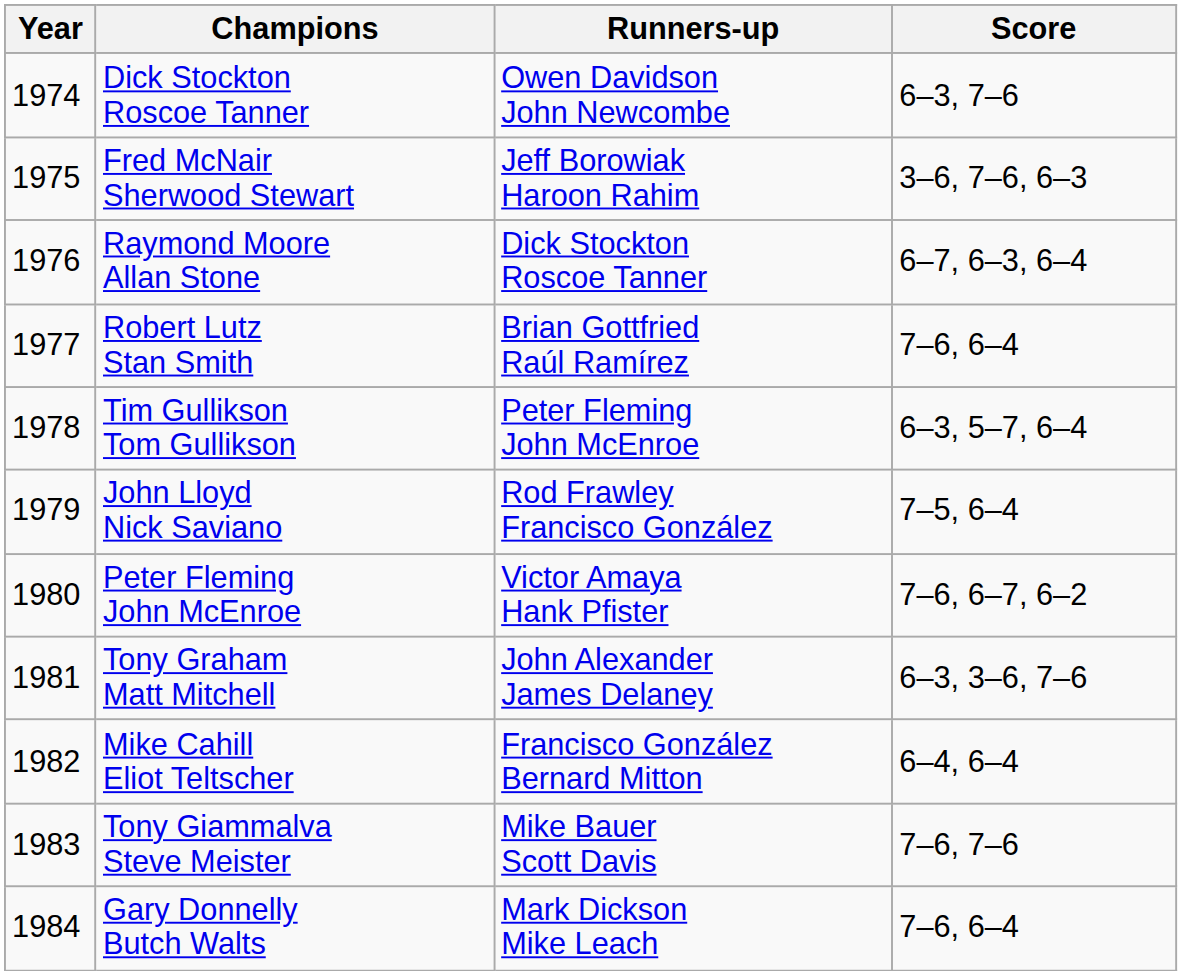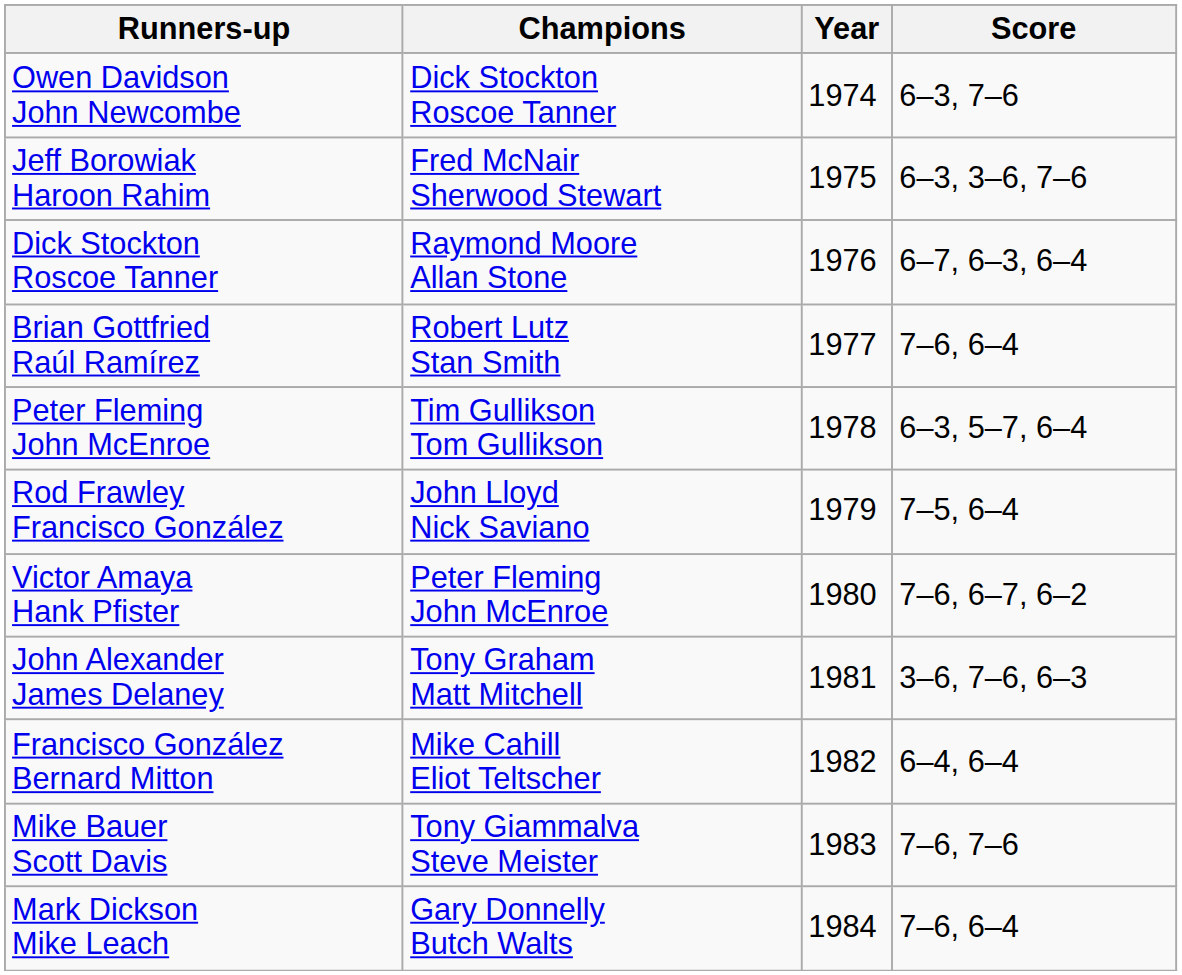 <table class="wikitable">
 <tr>
+<th style="width:200px">Runners-up</th>
+<th style="width:200px">Champions</th>
 <th style="width:40px">Year</th>
-<th style="width:200px">Champions</th>
-<th style="width:200px">Runners-up</th>
 <th style="width:140px" class="unsortable">Score</th>
 </tr>
 <tr>
+<td> <a href='#'>Owen Davidson</a><br> <a href='#'>John Newcombe</a></td>
+<td> <a href='#'>Dick Stockton</a><br> <a href='#'>Roscoe Tanner</a></td>
 <td>1974</td>
-<td> <a href='#'>Dick Stockton</a><br> <a href='#'>Roscoe Tanner</a></td>
-<td> <a href='#'>Owen Davidson</a><br> <a href='#'>John Newcombe</a></td>
 <td>6–3, 7–6</td>
 </tr>
 <tr>
+<td> <a href='#'>Jeff Borowiak</a><br> <a href='#'>Haroon Rahim</a></td>
+<td> <a href='#'>Fred McNair</a><br> <a href='#'>Sherwood Stewart</a></td>
 <td>1975</td>
-<td> <a href='#'>Fred McNair</a><br> <a href='#'>Sherwood Stewart</a></td>
-<td> <a href='#'>Jeff Borowiak</a><br> <a href='#'>Haroon Rahim</a></td>
+<td>6–3, 3–6, 7–6</td>
+</tr>
+<tr>
+<td> <a href='#'>Dick Stockton</a><br> <a href='#'>Roscoe Tanner</a></td>
+<td> <a href='#'>Raymond Moore</a><br> <a href='#'>Allan Stone</a></td>
+<td>1976</td>
+<td>6–7, 6–3, 6–4</td>
+</tr>
+<tr>
+<td> <a href='#'>Brian Gottfried</a><br> <a href='#'>Raúl Ramírez</a></td>
+<td> <a href='#'>Robert Lutz</a><br> <a href='#'>Stan Smith</a></td>
+<td>1977</td>
+<td>7–6, 6–4</td>
+</tr>
+<tr>
+<td> <a href='#'>Peter Fleming</a><br> <a href='#'>John McEnroe</a></td>
+<td> <a href='#'>Tim Gullikson</a><br> <a href='#'>Tom Gullikson</a></td>
+<td>1978</td>
+<td>6–3, 5–7, 6–4</td>
+</tr>
+<tr>
+<td> <a href='#'>Rod Frawley</a><br> <a href='#'>Francisco González</a></td>
+<td> <a href='#'>John Lloyd</a><br> <a href='#'>Nick Saviano</a></td>
+<td>1979</td>
+<td>7–5, 6–4</td>
+</tr>
+<tr>
+<td> <a href='#'>Victor Amaya</a><br> <a href='#'>Hank Pfister</a></td>
+<td> <a href='#'>Peter Fleming</a><br> <a href='#'>John McEnroe</a></td>
+<td>1980</td>
+<td>7–6, 6–7, 6–2</td>
+</tr>
+<tr>
+<td> <a href='#'>John Alexander</a><br> <a href='#'>James Delaney</a></td>
+<td> <a href='#'>Tony Graham</a><br> <a href='#'>Matt Mitchell</a></td>
+<td>1981</td>
 <td>3–6, 7–6, 6–3</td>
 </tr>
 <tr>
-<td>1976</td>
-<td> <a href='#'>Raymond Moore</a><br> <a href='#'>Allan Stone</a></td>
-<td> <a href='#'>Dick Stockton</a><br> <a href='#'>Roscoe Tanner</a></td>
-<td>6–7, 6–3, 6–4</td>
-</tr>
-<tr>
-<td>1977</td>
-<td> <a href='#'>Robert Lutz</a><br> <a href='#'>Stan Smith</a></td>
-<td> <a href='#'>Brian Gottfried</a><br> <a href='#'>Raúl Ramírez</a></td>
-<td>7–6, 6–4</td>
-</tr>
-<tr>
-<td>1978</td>
-<td> <a href='#'>Tim Gullikson</a><br> <a href='#'>Tom Gullikson</a></td>
-<td> <a href='#'>Peter Fleming</a><br> <a href='#'>John McEnroe</a></td>
-<td>6–3, 5–7, 6–4</td>
-</tr>
-<tr>
-<td>1979</td>
-<td> <a href='#'>John Lloyd</a><br> <a href='#'>Nick Saviano</a></td>
-<td> <a href='#'>Rod Frawley</a><br> <a href='#'>Francisco González</a></td>
-<td>7–5, 6–4</td>
-</tr>
-<tr>
-<td>1980</td>
-<td> <a href='#'>Peter Fleming</a><br> <a href='#'>John McEnroe</a></td>
-<td> <a href='#'>Victor Amaya</a><br> <a href='#'>Hank Pfister</a></td>
-<td>7–6, 6–7, 6–2</td>
-</tr>
-<tr>
-<td>1981</td>
-<td> <a href='#'>Tony Graham</a><br> <a href='#'>Matt Mitchell</a></td>
-<td> <a href='#'>John Alexander</a><br> <a href='#'>James Delaney</a></td>
-<td>6–3, 3–6, 7–6</td>
-</tr>
-<tr>
+<td> <a href='#'>Francisco González</a><br> <a href='#'>Bernard Mitton</a></td>
+<td> <a href='#'>Mike Cahill</a><br> <a href='#'>Eliot Teltscher</a></td>
 <td>1982</td>
-<td> <a href='#'>Mike Cahill</a><br> <a href='#'>Eliot Teltscher</a></td>
-<td> <a href='#'>Francisco González</a><br> <a href='#'>Bernard Mitton</a></td>
 <td>6–4, 6–4</td>
 </tr>
 <tr>
+<td> <a href='#'>Mike Bauer</a><br> <a href='#'>Scott Davis</a></td>
+<td> <a href='#'>Tony Giammalva</a><br> <a href='#'>Steve Meister</a></td>
 <td>1983</td>
-<td> <a href='#'>Tony Giammalva</a><br> <a href='#'>Steve Meister</a></td>
-<td> <a href='#'>Mike Bauer</a><br> <a href='#'>Scott Davis</a></td>
 <td>7–6, 7–6</td>
 </tr>
 <tr>
+<td> <a href='#'>Mark Dickson</a><br> <a href='#'>Mike Leach</a></td>
+<td> <a href='#'>Gary Donnelly</a><br> <a href='#'>Butch Walts</a></td>
 <td>1984</td>
-<td> <a href='#'>Gary Donnelly</a><br> <a href='#'>Butch Walts</a></td>
-<td> <a href='#'>Mark Dickson</a><br> <a href='#'>Mike Leach</a></td>
 <td>7–6, 6–4</td>
 </tr>
 </table>
